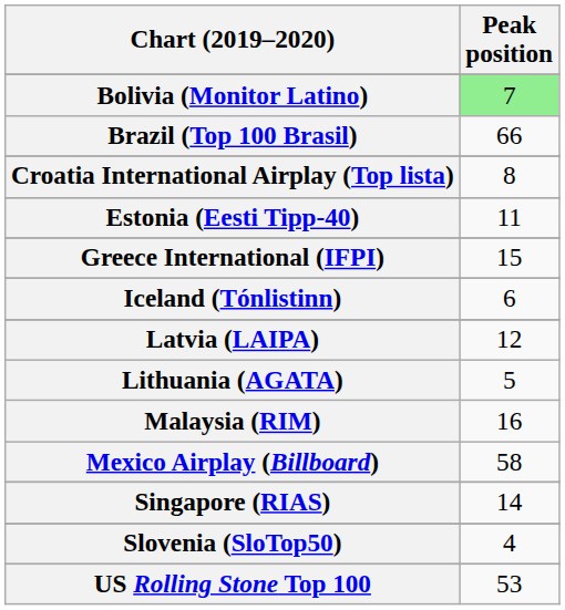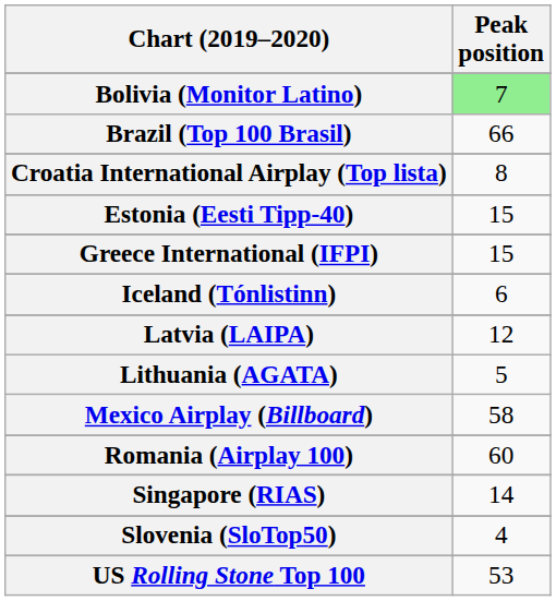 <table class="wikitable sortable plainrowheaders" style="text-align:center">
 <tr>
 <th scope="col">Chart (2019–2020)</th>
 <th scope="col">Peak<br>position</th>
 </tr>
 <tr>
 </tr>
 <tr>
 </tr>
 <tr>
 </tr>
 <tr>
 </tr>
 <tr>
 </tr>
 <tr>
 <th scope="row">Bolivia (<a href='#'>Monitor Latino</a>)</th>
 <td style="background: lightgreen;">7</td>
 </tr>
 <tr>
 <th scope="row">Brazil (<a href='#'>Top 100 Brasil</a>)</th>
 <td>66</td>
 </tr>
 <tr>
 </tr>
 <tr>
 </tr>
 <tr>
 </tr>
 <tr>
 </tr>
 <tr>
 </tr>
 <tr>
 <th scope="row">Croatia International Airplay (<a href='#'>Top lista</a>)</th>
 <td>8</td>
 </tr>
 <tr>
 </tr>
 <tr>
 </tr>
 <tr>
 </tr>
 <tr>
 <th scope="row">Estonia (<a href='#'>Eesti Tipp-40</a>)</th>
-<td>11</td>
+<td>15</td>
 </tr>
 <tr>
 </tr>
 <tr>
 </tr>
 <tr>
 </tr>
 <tr>
 </tr>
 <tr>
 <th scope="row">Greece International (<a href='#'>IFPI</a>)</th>
 <td>15</td>
 </tr>
 <tr>
 </tr>
 <tr>
 </tr>
 <tr>
 </tr>
 <tr>
 <th scope="row">Iceland (<a href='#'>Tónlistinn</a>)</th>
 <td>6</td>
 </tr>
 <tr>
 </tr>
 <tr>
 </tr>
 <tr>
 <th scope="row">Latvia (<a href='#'>LAIPA</a>)</th>
 <td>12</td>
 </tr>
 <tr>
 <th scope="row">Lithuania (<a href='#'>AGATA</a>)</th>
 <td>5</td>
 </tr>
 <tr>
-<th scope="row">Malaysia (<a href='#'>RIM</a>)</th>
-<td>16</td>
-</tr>
-<tr>
 <th scope="row"><a href='#'>Mexico Airplay</a> (<em><a href='#'>Billboard</a></em>)</th>
 <td>58</td>
 </tr>
 <tr>
 </tr>
 <tr>
 </tr>
 <tr>
 </tr>
 <tr>
 </tr>
 <tr>
 </tr>
 <tr>
+</tr>
+<tr>
+<th scope="row">Romania (<a href='#'>Airplay 100</a>)</th>
+<td>60</td>
 </tr>
 <tr>
 </tr>
 <tr>
 <th scope="row">Singapore (<a href='#'>RIAS</a>)</th>
 <td>14</td>
 </tr>
 <tr>
 </tr>
 <tr>
 </tr>
 <tr>
 <th scope="row">Slovenia (<a href='#'>SloTop50</a>)</th>
 <td>4</td>
 </tr>
 <tr>
 </tr>
 <tr>
 </tr>
 <tr>
 </tr>
 <tr>
 </tr>
 <tr>
 </tr>
 <tr>
 </tr>
 <tr>
 </tr>
 <tr>
 </tr>
 <tr>
 </tr>
 <tr>
 <th scope="row">US <a href='#'><em>Rolling Stone</em> Top 100</a></th>
 <td>53</td>
 </tr>
 </table>
